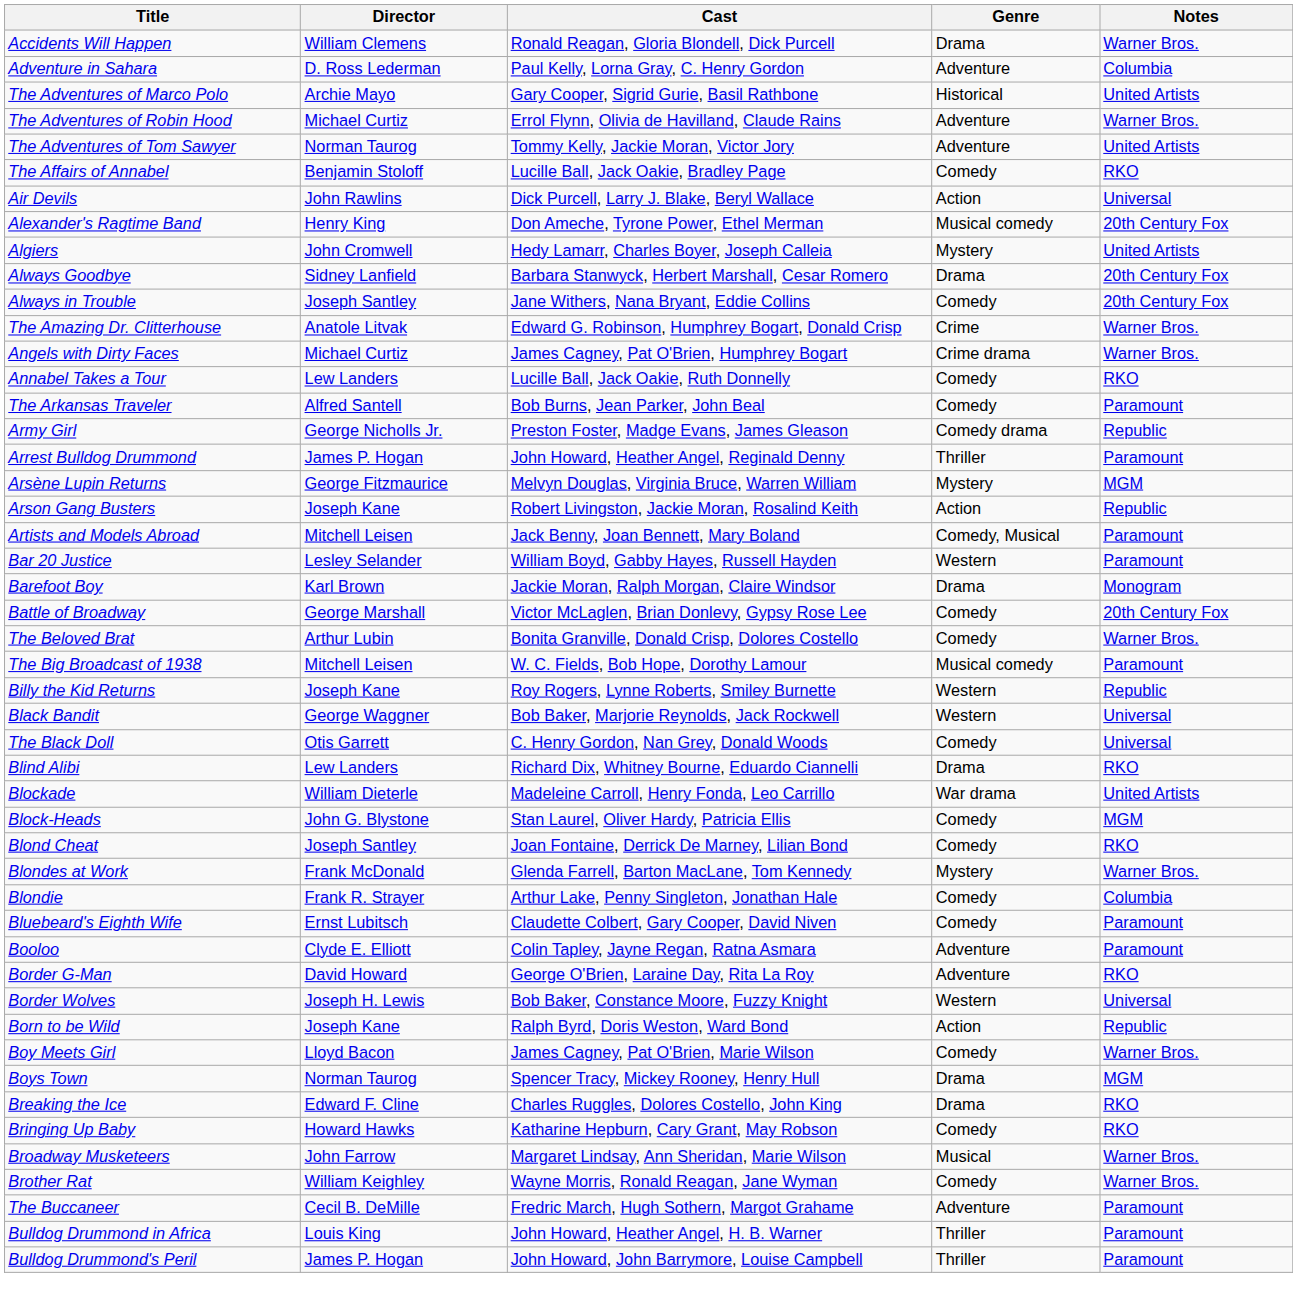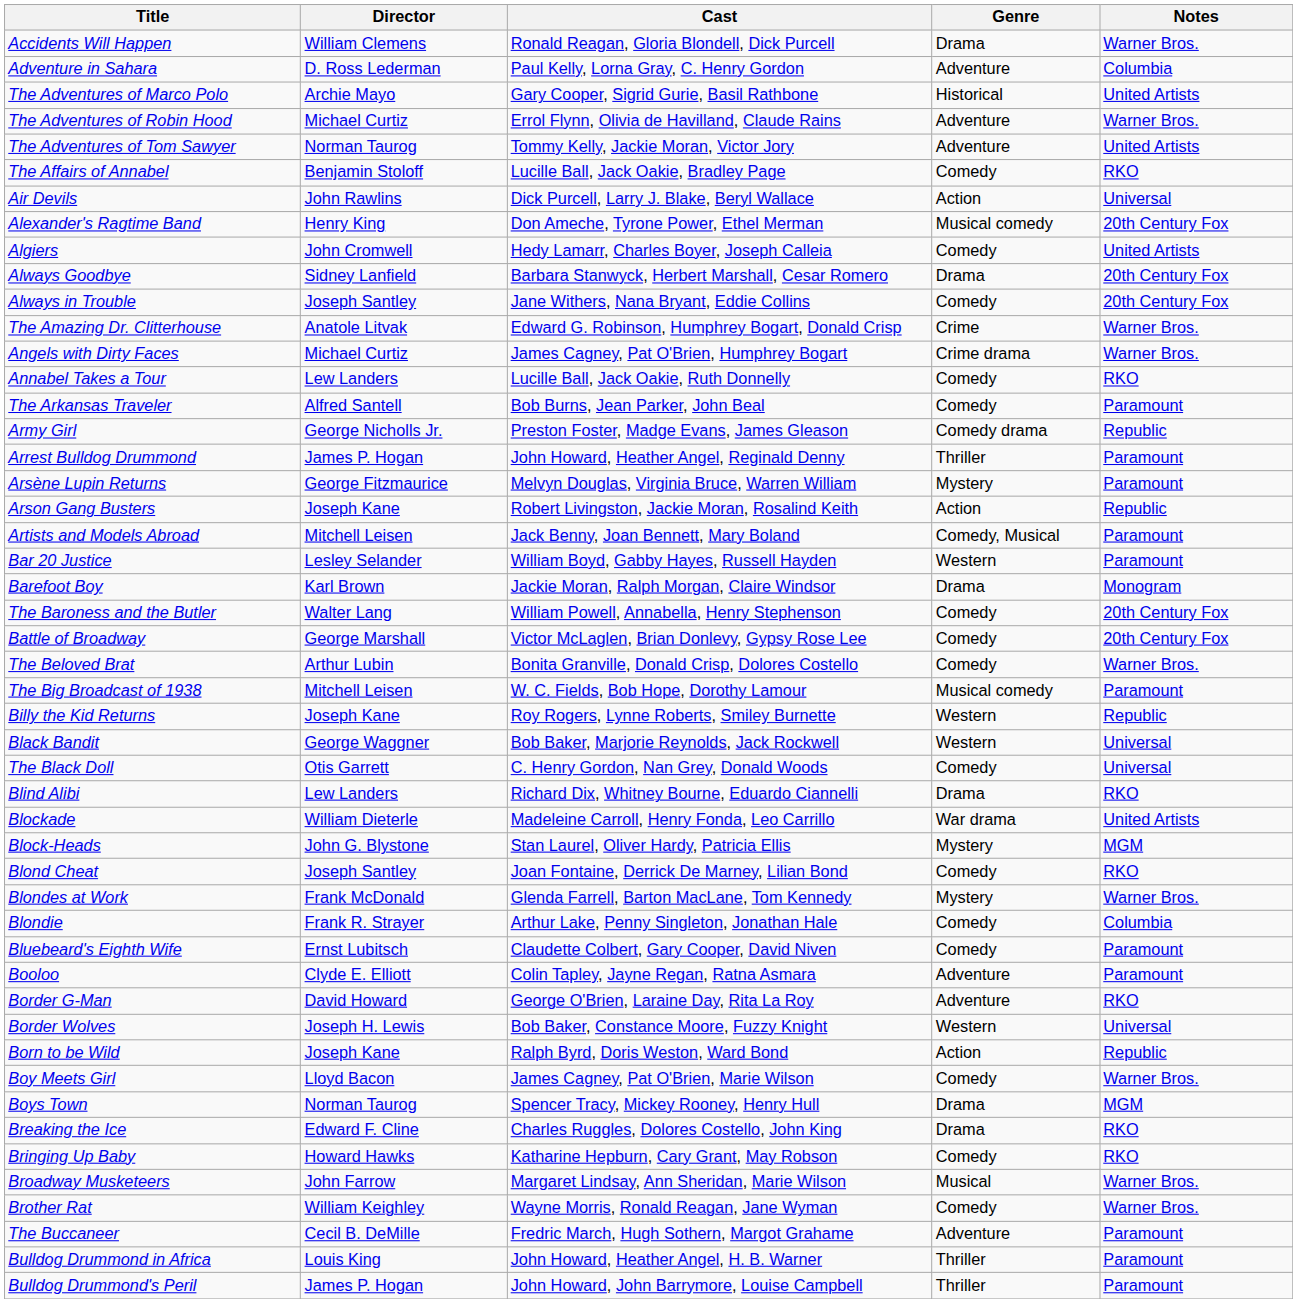 <table class="wikitable" style="width:100%;">
 <tr>
 <th style="width:23%;">Title</th>
 <th style="width:16%;">Director</th>
 <th style="width:33%;">Cast</th>
 <th style="width:13%;">Genre</th>
 <th style="width:15%;">Notes</th>
 </tr>
 <tr>
 <td><em><a href='#'>Accidents Will Happen</a></em></td>
 <td><a href='#'>William Clemens</a></td>
 <td><a href='#'>Ronald Reagan</a>, <a href='#'>Gloria Blondell</a>, <a href='#'>Dick Purcell</a></td>
 <td>Drama</td>
 <td><a href='#'>Warner Bros.</a></td>
 </tr>
 <tr>
 <td><em><a href='#'>Adventure in Sahara</a></em></td>
 <td><a href='#'>D. Ross Lederman</a></td>
 <td><a href='#'>Paul Kelly</a>, <a href='#'>Lorna Gray</a>, <a href='#'>C. Henry Gordon</a></td>
 <td>Adventure</td>
 <td><a href='#'>Columbia</a></td>
 </tr>
 <tr>
 <td><em><a href='#'>The Adventures of Marco Polo</a></em></td>
 <td><a href='#'>Archie Mayo</a></td>
 <td><a href='#'>Gary Cooper</a>, <a href='#'>Sigrid Gurie</a>, <a href='#'>Basil Rathbone</a></td>
 <td>Historical</td>
 <td><a href='#'>United Artists</a></td>
 </tr>
 <tr>
 <td><em><a href='#'>The Adventures of Robin Hood</a></em></td>
 <td><a href='#'>Michael Curtiz</a></td>
 <td><a href='#'>Errol Flynn</a>, <a href='#'>Olivia de Havilland</a>, <a href='#'>Claude Rains</a></td>
 <td>Adventure</td>
 <td><a href='#'>Warner Bros.</a></td>
 </tr>
 <tr>
 <td><em><a href='#'>The Adventures of Tom Sawyer</a></em></td>
 <td><a href='#'>Norman Taurog</a></td>
 <td><a href='#'>Tommy Kelly</a>, <a href='#'>Jackie Moran</a>, <a href='#'>Victor Jory</a></td>
 <td>Adventure</td>
 <td><a href='#'>United Artists</a></td>
 </tr>
 <tr>
 <td><em><a href='#'>The Affairs of Annabel</a></em></td>
 <td><a href='#'>Benjamin Stoloff</a></td>
 <td><a href='#'>Lucille Ball</a>, <a href='#'>Jack Oakie</a>, <a href='#'>Bradley Page</a></td>
 <td>Comedy</td>
 <td><a href='#'>RKO</a></td>
 </tr>
 <tr>
 <td><em><a href='#'>Air Devils</a></em></td>
 <td><a href='#'>John Rawlins</a></td>
 <td><a href='#'>Dick Purcell</a>, <a href='#'>Larry J. Blake</a>, <a href='#'>Beryl Wallace</a></td>
 <td>Action</td>
 <td><a href='#'>Universal</a></td>
 </tr>
 <tr>
 <td><em><a href='#'>Alexander's Ragtime Band</a></em></td>
 <td><a href='#'>Henry King</a></td>
 <td><a href='#'>Don Ameche</a>, <a href='#'>Tyrone Power</a>, <a href='#'>Ethel Merman</a></td>
 <td>Musical comedy</td>
 <td><a href='#'>20th Century Fox</a></td>
 </tr>
 <tr>
 <td><em><a href='#'>Algiers</a></em></td>
 <td><a href='#'>John Cromwell</a></td>
 <td><a href='#'>Hedy Lamarr</a>, <a href='#'>Charles Boyer</a>, <a href='#'>Joseph Calleia</a></td>
-<td>Mystery</td>
+<td>Comedy</td>
 <td><a href='#'>United Artists</a></td>
 </tr>
 <tr>
 <td><em><a href='#'>Always Goodbye</a></em></td>
 <td><a href='#'>Sidney Lanfield</a></td>
 <td><a href='#'>Barbara Stanwyck</a>, <a href='#'>Herbert Marshall</a>, <a href='#'>Cesar Romero</a></td>
 <td>Drama</td>
 <td><a href='#'>20th Century Fox</a></td>
 </tr>
 <tr>
 <td><em><a href='#'>Always in Trouble</a></em></td>
 <td><a href='#'>Joseph Santley</a></td>
 <td><a href='#'>Jane Withers</a>, <a href='#'>Nana Bryant</a>, <a href='#'>Eddie Collins</a></td>
 <td>Comedy</td>
 <td><a href='#'>20th Century Fox</a></td>
 </tr>
 <tr>
 <td><em><a href='#'>The Amazing Dr. Clitterhouse</a></em></td>
 <td><a href='#'>Anatole Litvak</a></td>
 <td><a href='#'>Edward G. Robinson</a>, <a href='#'>Humphrey Bogart</a>, <a href='#'>Donald Crisp</a></td>
 <td>Crime</td>
 <td><a href='#'>Warner Bros.</a></td>
 </tr>
 <tr>
 <td><em><a href='#'>Angels with Dirty Faces</a></em></td>
 <td><a href='#'>Michael Curtiz</a></td>
 <td><a href='#'>James Cagney</a>, <a href='#'>Pat O'Brien</a>, <a href='#'>Humphrey Bogart</a></td>
 <td>Crime drama</td>
 <td><a href='#'>Warner Bros.</a></td>
 </tr>
 <tr>
 <td><em><a href='#'>Annabel Takes a Tour</a></em></td>
 <td><a href='#'>Lew Landers</a></td>
 <td><a href='#'>Lucille Ball</a>, <a href='#'>Jack Oakie</a>, <a href='#'>Ruth Donnelly</a></td>
 <td>Comedy</td>
 <td><a href='#'>RKO</a></td>
 </tr>
 <tr>
 <td><em><a href='#'>The Arkansas Traveler</a></em></td>
 <td><a href='#'>Alfred Santell</a></td>
 <td><a href='#'>Bob Burns</a>, <a href='#'>Jean Parker</a>, <a href='#'>John Beal</a></td>
 <td>Comedy</td>
 <td><a href='#'>Paramount</a></td>
 </tr>
 <tr>
 <td><em><a href='#'>Army Girl</a></em></td>
 <td><a href='#'>George Nicholls Jr.</a></td>
 <td><a href='#'>Preston Foster</a>, <a href='#'>Madge Evans</a>, <a href='#'>James Gleason</a></td>
 <td>Comedy drama</td>
 <td><a href='#'>Republic</a></td>
 </tr>
 <tr>
 <td><em><a href='#'>Arrest Bulldog Drummond</a></em></td>
 <td><a href='#'>James P. Hogan</a></td>
 <td><a href='#'>John Howard</a>, <a href='#'>Heather Angel</a>, <a href='#'>Reginald Denny</a></td>
 <td>Thriller</td>
 <td><a href='#'>Paramount</a></td>
 </tr>
 <tr>
 <td><em><a href='#'>Arsène Lupin Returns</a></em></td>
 <td><a href='#'>George Fitzmaurice</a></td>
 <td><a href='#'>Melvyn Douglas</a>, <a href='#'>Virginia Bruce</a>, <a href='#'>Warren William</a></td>
 <td>Mystery</td>
-<td><a href='#'>MGM</a></td>
+<td><a href='#'>Paramount</a></td>
 </tr>
 <tr>
 <td><em><a href='#'>Arson Gang Busters</a></em></td>
 <td><a href='#'>Joseph Kane</a></td>
 <td><a href='#'>Robert Livingston</a>, <a href='#'>Jackie Moran</a>, <a href='#'>Rosalind Keith</a></td>
 <td>Action</td>
 <td><a href='#'>Republic</a></td>
 </tr>
 <tr>
 <td><em><a href='#'>Artists and Models Abroad</a></em></td>
 <td><a href='#'>Mitchell Leisen</a></td>
 <td><a href='#'>Jack Benny</a>, <a href='#'>Joan Bennett</a>, <a href='#'>Mary Boland</a></td>
 <td>Comedy, Musical</td>
 <td><a href='#'>Paramount</a></td>
 </tr>
 <tr>
 <td><em><a href='#'>Bar 20 Justice</a></em></td>
 <td><a href='#'>Lesley Selander</a></td>
 <td><a href='#'>William Boyd</a>, <a href='#'>Gabby Hayes</a>, <a href='#'>Russell Hayden</a></td>
 <td>Western</td>
 <td><a href='#'>Paramount</a></td>
 </tr>
 <tr>
 <td><em><a href='#'>Barefoot Boy</a></em></td>
 <td><a href='#'>Karl Brown</a></td>
 <td><a href='#'>Jackie Moran</a>, <a href='#'>Ralph Morgan</a>, <a href='#'>Claire Windsor</a></td>
 <td>Drama</td>
 <td><a href='#'>Monogram</a></td>
+</tr>
+<tr>
+<td><em><a href='#'>The Baroness and the Butler</a></em></td>
+<td><a href='#'>Walter Lang</a></td>
+<td><a href='#'>William Powell</a>, <a href='#'>Annabella</a>, <a href='#'>Henry Stephenson</a></td>
+<td>Comedy</td>
+<td><a href='#'>20th Century Fox</a></td>
 </tr>
 <tr>
 <td><em><a href='#'>Battle of Broadway</a></em></td>
 <td><a href='#'>George Marshall</a></td>
 <td><a href='#'>Victor McLaglen</a>, <a href='#'>Brian Donlevy</a>, <a href='#'>Gypsy Rose Lee</a></td>
 <td>Comedy</td>
 <td><a href='#'>20th Century Fox</a></td>
 </tr>
 <tr>
 <td><em><a href='#'>The Beloved Brat</a></em></td>
 <td><a href='#'>Arthur Lubin</a></td>
 <td><a href='#'>Bonita Granville</a>, <a href='#'>Donald Crisp</a>, <a href='#'>Dolores Costello</a></td>
 <td>Comedy</td>
 <td><a href='#'>Warner Bros.</a></td>
 </tr>
 <tr>
 <td><em><a href='#'>The Big Broadcast of 1938</a></em></td>
 <td><a href='#'>Mitchell Leisen</a></td>
 <td><a href='#'>W. C. Fields</a>, <a href='#'>Bob Hope</a>, <a href='#'>Dorothy Lamour</a></td>
 <td>Musical comedy</td>
 <td><a href='#'>Paramount</a></td>
 </tr>
 <tr>
 <td><em><a href='#'>Billy the Kid Returns</a></em></td>
 <td><a href='#'>Joseph Kane</a></td>
 <td><a href='#'>Roy Rogers</a>, <a href='#'>Lynne Roberts</a>, <a href='#'>Smiley Burnette</a></td>
 <td>Western</td>
 <td><a href='#'>Republic</a></td>
 </tr>
 <tr>
 <td><em><a href='#'>Black Bandit</a></em></td>
 <td><a href='#'>George Waggner</a></td>
 <td><a href='#'>Bob Baker</a>, <a href='#'>Marjorie Reynolds</a>, <a href='#'>Jack Rockwell</a></td>
 <td>Western</td>
 <td><a href='#'>Universal</a></td>
 </tr>
 <tr>
 <td><em><a href='#'>The Black Doll</a></em></td>
 <td><a href='#'>Otis Garrett</a></td>
 <td><a href='#'>C. Henry Gordon</a>, <a href='#'>Nan Grey</a>, <a href='#'>Donald Woods</a></td>
 <td>Comedy</td>
 <td><a href='#'>Universal</a></td>
 </tr>
 <tr>
 <td><em><a href='#'>Blind Alibi</a></em></td>
 <td><a href='#'>Lew Landers</a></td>
 <td><a href='#'>Richard Dix</a>, <a href='#'>Whitney Bourne</a>, <a href='#'>Eduardo Ciannelli</a></td>
 <td>Drama</td>
 <td><a href='#'>RKO</a></td>
 </tr>
 <tr>
 <td><em><a href='#'>Blockade</a></em></td>
 <td><a href='#'>William Dieterle</a></td>
 <td><a href='#'>Madeleine Carroll</a>, <a href='#'>Henry Fonda</a>, <a href='#'>Leo Carrillo</a></td>
 <td>War drama</td>
 <td><a href='#'>United Artists</a></td>
 </tr>
 <tr>
 <td><em><a href='#'>Block-Heads</a></em></td>
 <td><a href='#'>John G. Blystone</a></td>
 <td><a href='#'>Stan Laurel</a>, <a href='#'>Oliver Hardy</a>, <a href='#'>Patricia Ellis</a></td>
-<td>Comedy</td>
+<td>Mystery</td>
 <td><a href='#'>MGM</a></td>
 </tr>
 <tr>
 <td><em><a href='#'>Blond Cheat</a></em></td>
 <td><a href='#'>Joseph Santley</a></td>
 <td><a href='#'>Joan Fontaine</a>, <a href='#'>Derrick De Marney</a>, <a href='#'>Lilian Bond</a></td>
 <td>Comedy</td>
 <td><a href='#'>RKO</a></td>
 </tr>
 <tr>
 <td><em><a href='#'>Blondes at Work</a></em></td>
 <td><a href='#'>Frank McDonald</a></td>
 <td><a href='#'>Glenda Farrell</a>, <a href='#'>Barton MacLane</a>, <a href='#'>Tom Kennedy</a></td>
 <td>Mystery</td>
 <td><a href='#'>Warner Bros.</a></td>
 </tr>
 <tr>
 <td><em><a href='#'>Blondie</a></em></td>
 <td><a href='#'>Frank R. Strayer</a></td>
 <td><a href='#'>Arthur Lake</a>, <a href='#'>Penny Singleton</a>, <a href='#'>Jonathan Hale</a></td>
 <td>Comedy</td>
 <td><a href='#'>Columbia</a></td>
 </tr>
 <tr>
 <td><em><a href='#'>Bluebeard's Eighth Wife</a></em></td>
 <td><a href='#'>Ernst Lubitsch</a></td>
 <td><a href='#'>Claudette Colbert</a>, <a href='#'>Gary Cooper</a>, <a href='#'>David Niven</a></td>
 <td>Comedy</td>
 <td><a href='#'>Paramount</a></td>
 </tr>
 <tr>
 <td><em><a href='#'>Booloo</a></em></td>
 <td><a href='#'>Clyde E. Elliott</a></td>
 <td><a href='#'>Colin Tapley</a>, <a href='#'>Jayne Regan</a>, <a href='#'>Ratna Asmara</a></td>
 <td>Adventure</td>
 <td><a href='#'>Paramount</a></td>
 </tr>
 <tr>
 <td><em><a href='#'>Border G-Man</a></em></td>
 <td><a href='#'>David Howard</a></td>
 <td><a href='#'>George O'Brien</a>, <a href='#'>Laraine Day</a>, <a href='#'>Rita La Roy</a></td>
 <td>Adventure</td>
 <td><a href='#'>RKO</a></td>
 </tr>
 <tr>
 <td><em><a href='#'>Border Wolves</a></em></td>
 <td><a href='#'>Joseph H. Lewis</a></td>
 <td><a href='#'>Bob Baker</a>, <a href='#'>Constance Moore</a>, <a href='#'>Fuzzy Knight</a></td>
 <td>Western</td>
 <td><a href='#'>Universal</a></td>
 </tr>
 <tr>
 <td><em><a href='#'>Born to be Wild</a></em></td>
 <td><a href='#'>Joseph Kane</a></td>
 <td><a href='#'>Ralph Byrd</a>, <a href='#'>Doris Weston</a>, <a href='#'>Ward Bond</a></td>
 <td>Action</td>
 <td><a href='#'>Republic</a></td>
 </tr>
 <tr>
 <td><em><a href='#'>Boy Meets Girl</a></em></td>
 <td><a href='#'>Lloyd Bacon</a></td>
 <td><a href='#'>James Cagney</a>, <a href='#'>Pat O'Brien</a>, <a href='#'>Marie Wilson</a></td>
 <td>Comedy</td>
 <td><a href='#'>Warner Bros.</a></td>
 </tr>
 <tr>
 <td><em><a href='#'>Boys Town</a></em></td>
 <td><a href='#'>Norman Taurog</a></td>
 <td><a href='#'>Spencer Tracy</a>, <a href='#'>Mickey Rooney</a>, <a href='#'>Henry Hull</a></td>
 <td>Drama</td>
 <td><a href='#'>MGM</a></td>
 </tr>
 <tr>
 <td><em><a href='#'>Breaking the Ice</a></em></td>
 <td><a href='#'>Edward F. Cline</a></td>
 <td><a href='#'>Charles Ruggles</a>, <a href='#'>Dolores Costello</a>, <a href='#'>John King</a></td>
 <td>Drama</td>
 <td><a href='#'>RKO</a></td>
 </tr>
 <tr>
 <td><em><a href='#'>Bringing Up Baby</a></em></td>
 <td><a href='#'>Howard Hawks</a></td>
 <td><a href='#'>Katharine Hepburn</a>, <a href='#'>Cary Grant</a>, <a href='#'>May Robson</a></td>
 <td>Comedy</td>
 <td><a href='#'>RKO</a></td>
 </tr>
 <tr>
 <td><em><a href='#'>Broadway Musketeers</a></em></td>
 <td><a href='#'>John Farrow</a></td>
 <td><a href='#'>Margaret Lindsay</a>, <a href='#'>Ann Sheridan</a>, <a href='#'>Marie Wilson</a></td>
 <td>Musical</td>
 <td><a href='#'>Warner Bros.</a></td>
 </tr>
 <tr>
 <td><em><a href='#'>Brother Rat</a></em></td>
 <td><a href='#'>William Keighley</a></td>
 <td><a href='#'>Wayne Morris</a>, <a href='#'>Ronald Reagan</a>, <a href='#'>Jane Wyman</a></td>
 <td>Comedy</td>
 <td><a href='#'>Warner Bros.</a></td>
 </tr>
 <tr>
 <td><em><a href='#'>The Buccaneer</a></em></td>
 <td><a href='#'>Cecil B. DeMille</a></td>
 <td><a href='#'>Fredric March</a>, <a href='#'>Hugh Sothern</a>, <a href='#'>Margot Grahame</a></td>
 <td>Adventure</td>
 <td><a href='#'>Paramount</a></td>
 </tr>
 <tr>
 <td><em><a href='#'>Bulldog Drummond in Africa</a></em></td>
 <td><a href='#'>Louis King</a></td>
 <td><a href='#'>John Howard</a>, <a href='#'>Heather Angel</a>, <a href='#'>H. B. Warner</a></td>
 <td>Thriller</td>
 <td><a href='#'>Paramount</a></td>
 </tr>
 <tr>
 <td><em><a href='#'>Bulldog Drummond's Peril</a></em></td>
 <td><a href='#'>James P. Hogan</a></td>
 <td><a href='#'>John Howard</a>, <a href='#'>John Barrymore</a>, <a href='#'>Louise Campbell</a></td>
 <td>Thriller</td>
 <td><a href='#'>Paramount</a></td>
 </tr>
 </table>
